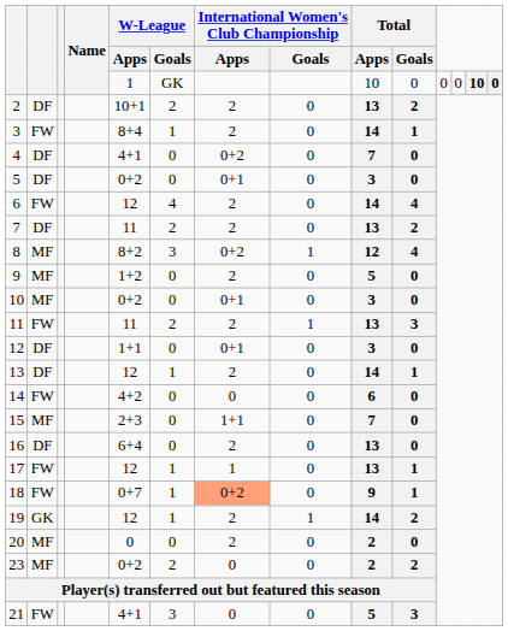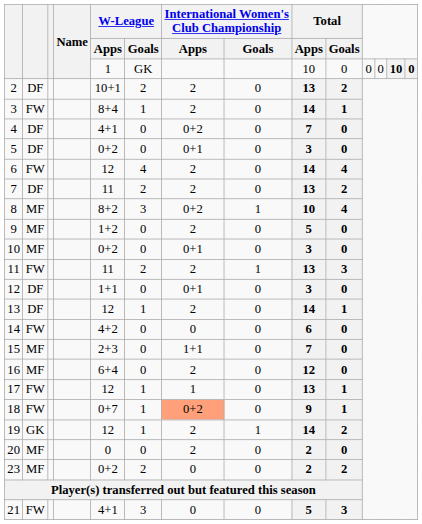 <table class="wikitable sortable" style="text-align:center;">
 <tr>
 <th rowspan="3"></th>
 <th rowspan="3"></th>
 <th rowspan="3"></th>
 <th rowspan="3">Name</th>
 <th colspan="2"><a href='#'>W-League</a></th>
 <th colspan="2"><a href='#'>International Women's<br>Club Championship</a></th>
 <th colspan="2">Total</th>
 </tr>
 <tr>
 <th>Apps</th>
 <th>Goals</th>
 <th>Apps</th>
 <th>Goals</th>
 <th>Apps</th>
 <th>Goals</th>
 </tr>
 <tr>
 <td>1</td>
 <td>GK</td>
 <td></td>
 <td align="left"><br></td>
 <td>10</td>
 <td>0<br></td>
 <td>0</td>
 <td>0<br></td>
 <th>10</th>
 <th>0</th>
 </tr>
 <tr>
 <td>2</td>
 <td>DF</td>
 <td></td>
 <td align="left"><br></td>
 <td>10+1</td>
 <td>2<br></td>
 <td>2</td>
 <td>0<br></td>
 <th>13</th>
 <th>2</th>
 </tr>
 <tr>
 <td>3</td>
 <td>FW</td>
 <td></td>
 <td align="left"><br></td>
 <td>8+4</td>
 <td>1<br></td>
 <td>2</td>
 <td>0<br></td>
 <th>14</th>
 <th>1</th>
 </tr>
 <tr>
 <td>4</td>
 <td>DF</td>
 <td></td>
 <td align="left"><br></td>
 <td>4+1</td>
 <td>0<br></td>
 <td>0+2</td>
 <td>0<br></td>
 <th>7</th>
 <th>0</th>
 </tr>
 <tr>
 <td>5</td>
 <td>DF</td>
 <td></td>
 <td align="left"><br></td>
 <td>0+2</td>
 <td>0<br></td>
 <td>0+1</td>
 <td>0<br></td>
 <th>3</th>
 <th>0</th>
 </tr>
 <tr>
 <td>6</td>
 <td>FW</td>
 <td></td>
 <td align="left"><br></td>
 <td>12</td>
 <td>4<br></td>
 <td>2</td>
 <td>0<br></td>
 <th>14</th>
 <th>4</th>
 </tr>
 <tr>
 <td>7</td>
 <td>DF</td>
 <td></td>
 <td align="left"><br></td>
 <td>11</td>
 <td>2<br></td>
 <td>2</td>
 <td>0<br></td>
 <th>13</th>
 <th>2</th>
 </tr>
 <tr>
 <td>8</td>
 <td>MF</td>
 <td></td>
 <td align="left"><br></td>
 <td>8+2</td>
 <td>3<br></td>
 <td>0+2</td>
 <td>1<br></td>
-<th>12</th>
+<th>10</th>
 <th>4</th>
 </tr>
 <tr>
 <td>9</td>
 <td>MF</td>
 <td></td>
 <td align="left"><br></td>
 <td>1+2</td>
 <td>0<br></td>
 <td>2</td>
 <td>0<br></td>
 <th>5</th>
 <th>0</th>
 </tr>
 <tr>
 <td>10</td>
 <td>MF</td>
 <td></td>
 <td align="left"><br></td>
 <td>0+2</td>
 <td>0<br></td>
 <td>0+1</td>
 <td>0<br></td>
 <th>3</th>
 <th>0</th>
 </tr>
 <tr>
 <td>11</td>
 <td>FW</td>
 <td></td>
 <td align="left"><br></td>
 <td>11</td>
 <td>2<br></td>
 <td>2</td>
 <td>1<br></td>
 <th>13</th>
 <th>3</th>
 </tr>
 <tr>
 <td>12</td>
 <td>DF</td>
 <td></td>
 <td align="left"><br></td>
 <td>1+1</td>
 <td>0<br></td>
 <td>0+1</td>
 <td>0<br></td>
 <th>3</th>
 <th>0</th>
 </tr>
 <tr>
 <td>13</td>
 <td>DF</td>
 <td></td>
 <td align="left"><br></td>
 <td>12</td>
 <td>1<br></td>
 <td>2</td>
 <td>0<br></td>
 <th>14</th>
 <th>1</th>
 </tr>
 <tr>
 <td>14</td>
 <td>FW</td>
 <td></td>
 <td align="left"><br></td>
 <td>4+2</td>
 <td>0<br></td>
 <td>0</td>
 <td>0<br></td>
 <th>6</th>
 <th>0</th>
 </tr>
 <tr>
 <td>15</td>
 <td>MF</td>
 <td></td>
 <td align="left"><br></td>
 <td>2+3</td>
 <td>0<br></td>
 <td>1+1</td>
 <td>0<br></td>
 <th>7</th>
 <th>0</th>
 </tr>
 <tr>
 <td>16</td>
-<td>DF</td>
+<td>MF</td>
 <td></td>
 <td align="left"><br></td>
 <td>6+4</td>
 <td>0<br></td>
 <td>2</td>
 <td>0<br></td>
-<th>13</th>
+<th>12</th>
 <th>0</th>
 </tr>
 <tr>
 <td>17</td>
 <td>FW</td>
 <td></td>
 <td align="left"><br></td>
 <td>12</td>
 <td>1<br></td>
 <td>1</td>
 <td>0<br></td>
 <th>13</th>
 <th>1</th>
 </tr>
 <tr>
 <td>18</td>
 <td>FW</td>
 <td></td>
 <td align="left"><br></td>
 <td>0+7</td>
 <td>1<br></td>
 <td style="background: lightsalmon;">0+2</td>
 <td>0<br></td>
 <th>9</th>
 <th>1</th>
 </tr>
 <tr>
 <td>19</td>
 <td>GK</td>
 <td></td>
 <td align="left"><br></td>
 <td>12</td>
 <td>1<br></td>
 <td>2</td>
 <td>1<br></td>
 <th>14</th>
 <th>2</th>
 </tr>
 <tr>
 <td>20</td>
 <td>MF</td>
 <td></td>
 <td align="left"><br></td>
 <td>0</td>
 <td>0<br></td>
 <td>2</td>
 <td>0<br></td>
 <th>2</th>
 <th>0</th>
 </tr>
 <tr>
 <td>23</td>
 <td>MF</td>
 <td></td>
 <td align="left"><br></td>
 <td>0+2</td>
 <td>2<br></td>
 <td>0</td>
 <td>0<br></td>
 <th>2</th>
 <th>2</th>
 </tr>
 <tr>
 <th colspan="10">Player(s) transferred out but featured this season</th>
 </tr>
 <tr>
 <td>21</td>
 <td>FW</td>
 <td></td>
 <td align="left"><br></td>
 <td>4+1</td>
 <td>3<br></td>
 <td>0</td>
 <td>0<br></td>
 <th>5</th>
 <th>3</th>
 </tr>
 </table>
